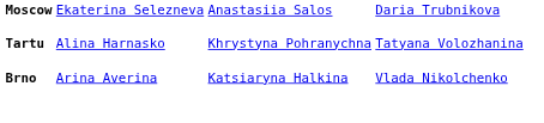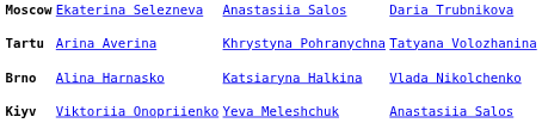 <table>
 <tr>
 <th scope=row style="text-align:left">Moscow</th>
 <td style="height:30px;"> <a href='#'>Ekaterina Selezneva</a></td>
 <td style="height:30px;"> <a href='#'>Anastasiia Salos</a></td>
 <td style="height:30px;"> <a href='#'>Daria Trubnikova</a></td>
 </tr>
 <tr>
 <th scope=row style="text-align:left">Tartu</th>
-<td style="height:30px;"> <a href='#'>Alina Harnasko</a></td>
+<td style="height:30px;"> <a href='#'>Arina Averina</a></td>
 <td style="height:30px;"> <a href='#'>Khrystyna Pohranychna</a></td>
 <td style="height:30px;"> <a href='#'>Tatyana Volozhanina</a></td>
 </tr>
 <tr>
 <th scope=row style="text-align:left">Brno</th>
-<td style="height:30px;"> <a href='#'>Arina Averina</a></td>
+<td style="height:30px;"> <a href='#'>Alina Harnasko</a></td>
 <td style="height:30px;"> <a href='#'>Katsiaryna Halkina</a></td>
 <td style="height:30px;"> <a href='#'>Vlada Nikolchenko</a></td>
 </tr>
 <tr>
+<th scope=row style="text-align:left">Kiyv</th>
+<td style="height:30px;"> <a href='#'>Viktoriia Onopriienko</a></td>
+<td style="height:30px;"> <a href='#'>Yeva Meleshchuk</a></td>
+<td style="height:30px;"> <a href='#'>Anastasiia Salos</a></td>
+</tr>
+<tr>
 </tr>
 </table>
